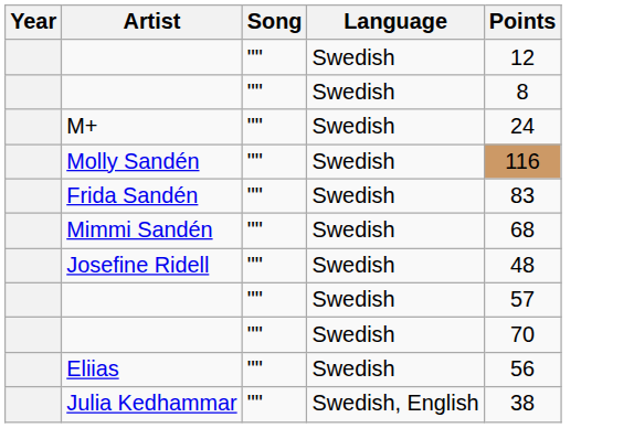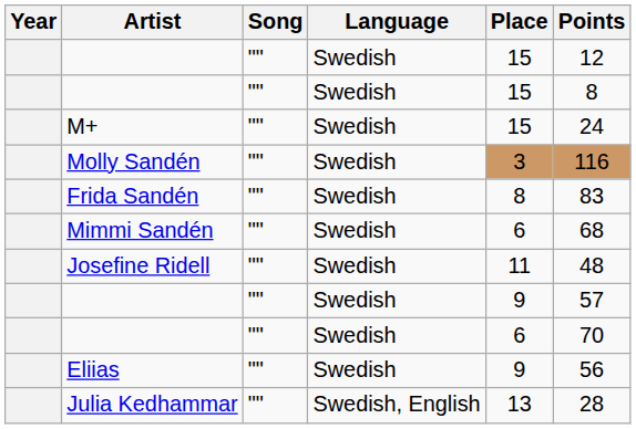 <table class="wikitable sortable plainrowheaders">
 <tr>
 <th scope="col">Year</th>
 <th scope="col">Artist</th>
 <th scope="col">Song</th>
 <th scope="col">Language</th>
+<th scope="col" data-sort-type="number">Place</th>
 <th scope="col" data-sort-type="number">Points</th>
 </tr>
 <tr>
 <th scope="row" style="text-align:center;"></th>
 <td></td>
 <td>""</td>
 <td>Swedish</td>
+<td style="text-align:center;">15</td>
 <td style="text-align:center;">12</td>
 </tr>
 <tr>
 <th scope="row" style="text-align:center;"></th>
 <td></td>
 <td>""</td>
 <td>Swedish</td>
+<td style="text-align:center;">15</td>
 <td style="text-align:center;">8</td>
 </tr>
 <tr>
 <th scope="row" style="text-align:center;"></th>
 <td>M+</td>
 <td>""</td>
 <td>Swedish</td>
+<td style="text-align:center;">15</td>
 <td style="text-align:center;">24</td>
 </tr>
 <tr>
 <th scope="row" style="text-align:center;"></th>
 <td><a href='#'>Molly Sandén</a></td>
 <td>""</td>
 <td>Swedish</td>
+<td style="text-align:center; background-color:#C96;">3</td>
 <td style="text-align:center; background-color:#C96;">116</td>
 </tr>
 <tr>
 <th scope="row" style="text-align:center;"></th>
 <td><a href='#'>Frida Sandén</a></td>
 <td>""</td>
 <td>Swedish</td>
+<td style="text-align:center;">8</td>
 <td style="text-align:center;">83</td>
 </tr>
 <tr>
 <th scope="row" style="text-align:center;"></th>
 <td><a href='#'>Mimmi Sandén</a></td>
 <td>""</td>
 <td>Swedish</td>
+<td style="text-align:center;">6</td>
 <td style="text-align:center;">68</td>
 </tr>
 <tr>
 <th scope="row" style="text-align:center;"></th>
 <td><a href='#'>Josefine Ridell</a></td>
 <td>""</td>
 <td>Swedish</td>
+<td style="text-align:center;">11</td>
 <td style="text-align:center;">48</td>
 </tr>
 <tr>
 <th scope="row" style="text-align:center;"></th>
 <td></td>
 <td>""</td>
 <td>Swedish</td>
+<td style="text-align:center;">9</td>
 <td style="text-align:center;">57</td>
 </tr>
 <tr>
 <th scope="row" style="text-align:center;"></th>
 <td></td>
 <td>""</td>
 <td>Swedish</td>
+<td style="text-align:center;">6</td>
 <td style="text-align:center;">70</td>
 </tr>
 <tr>
 <th scope="row" style="text-align:center;"></th>
 <td><a href='#'>Eliias</a></td>
 <td>""</td>
 <td>Swedish</td>
+<td style="text-align:center;">9</td>
 <td style="text-align:center;">56</td>
 </tr>
 <tr>
 <th scope="row" style="text-align:center;"></th>
 <td><a href='#'>Julia Kedhammar</a></td>
 <td>""</td>
 <td>Swedish, English</td>
-<td style="text-align:center;">38</td>
+<td style="text-align:center;">13</td>
+<td style="text-align:center;">28</td>
 </tr>
 </table>
